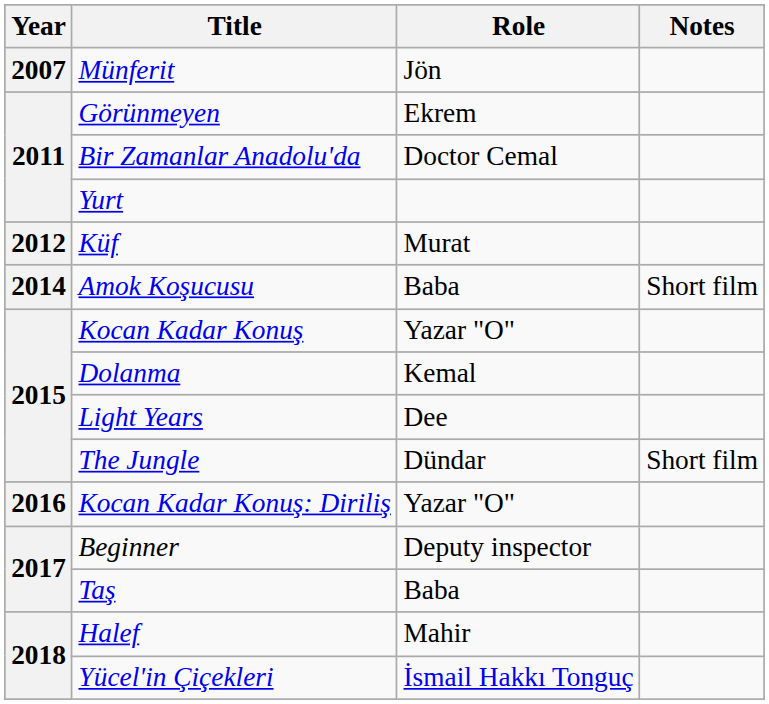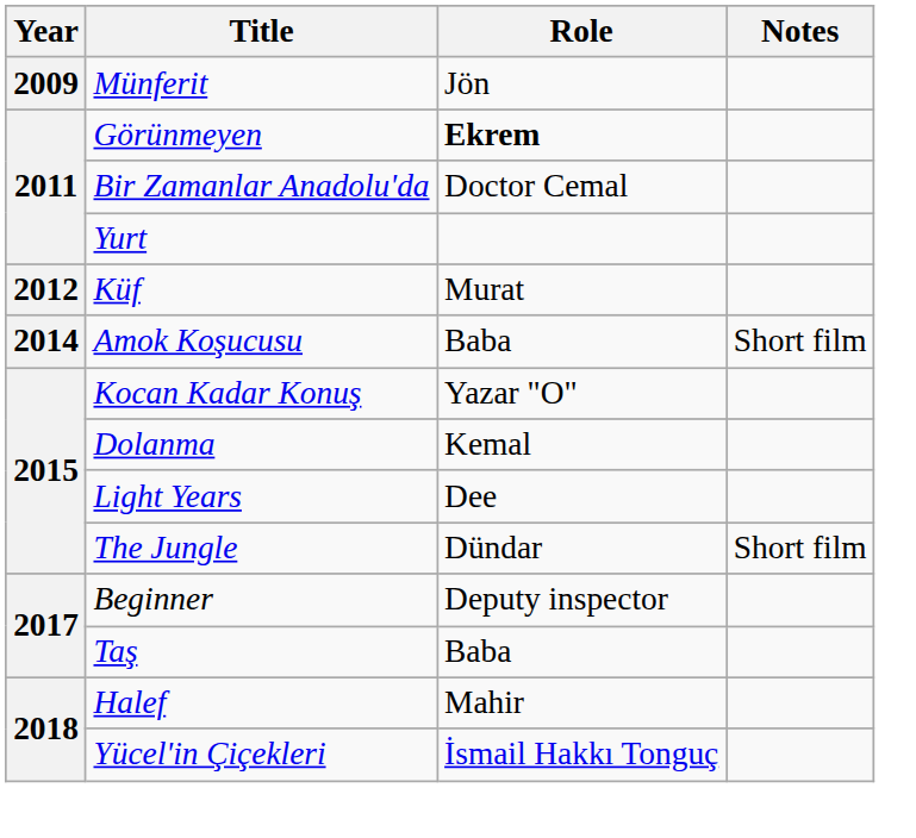 <table class="wikitable plainrowheaders sortable">
 <tr>
 <th scope="col">Year</th>
 <th scope="col">Title</th>
 <th scope="col">Role</th>
 <th scope="col" class="unsortable">Notes</th>
 </tr>
 <tr>
-<th scope=row>2007</th>
+<th scope=row>2009</th>
 <td><em><a href='#'>Münferit</a></em></td>
 <td>Jön</td>
 <td></td>
 </tr>
 <tr>
 <th rowspan="3" scope="row">2011</th>
 <td><em><a href='#'>Görünmeyen</a></em></td>
-<td>Ekrem</td>
+<td><strong>Ekrem</strong></td>
 <td></td>
 </tr>
 <tr>
 <td><em><a href='#'>Bir Zamanlar Anadolu'da</a></em></td>
 <td>Doctor Cemal</td>
 <td></td>
 </tr>
 <tr>
 <td><em><a href='#'>Yurt</a></em></td>
 <td></td>
 <td></td>
 </tr>
 <tr>
 <th scope=row>2012</th>
 <td><em><a href='#'>Küf</a></em></td>
 <td>Murat</td>
 <td></td>
 </tr>
 <tr>
 <th scope=row>2014</th>
 <td><em><a href='#'>Amok Koşucusu</a></em></td>
 <td>Baba</td>
 <td>Short film</td>
 </tr>
 <tr>
 <th rowspan="4" scope="row">2015</th>
 <td><em><a href='#'>Kocan Kadar Konuş</a></em></td>
 <td>Yazar "O"</td>
 <td></td>
 </tr>
 <tr>
 <td><em><a href='#'>Dolanma</a></em></td>
 <td>Kemal</td>
 <td></td>
 </tr>
 <tr>
 <td><em><a href='#'>Light Years</a></em></td>
 <td>Dee</td>
 <td></td>
 </tr>
 <tr>
 <td><em><a href='#'>The Jungle</a></em></td>
 <td>Dündar</td>
 <td>Short film</td>
 </tr>
 <tr>
-<th scope=row>2016</th>
-<td><em><a href='#'>Kocan Kadar Konuş: Diriliş</a></em></td>
-<td>Yazar "O"</td>
-<td></td>
-</tr>
-<tr>
 <th rowspan="2" scope="row">2017</th>
 <td><em>Beginner</em></td>
 <td>Deputy inspector</td>
 <td></td>
 </tr>
 <tr>
 <td><em><a href='#'>Taş</a></em></td>
 <td>Baba</td>
 <td></td>
 </tr>
 <tr>
 <th rowspan="2" scope="row">2018</th>
 <td><em><a href='#'>Halef</a></em></td>
 <td>Mahir</td>
 <td></td>
 </tr>
 <tr>
 <td><em><a href='#'>Yücel'in Çiçekleri</a></em></td>
 <td><a href='#'>İsmail Hakkı Tonguç</a></td>
 <td></td>
 </tr>
 </table>
